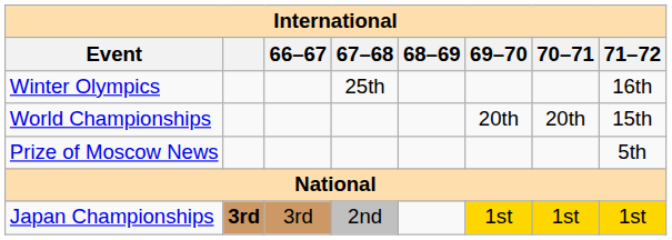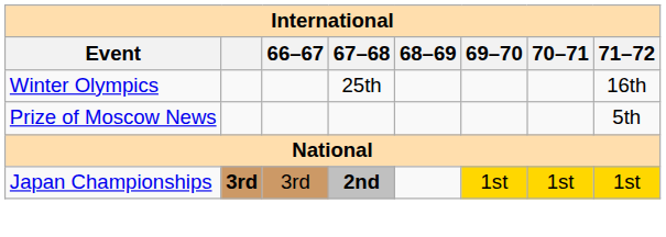 <table class="wikitable" style="text-align:center">
 <tr>
 <th style="background-color: #ffdead; " colspan=8 align=center>International</th>
 </tr>
 <tr>
 <th>Event</th>
 <th></th>
 <th>66–67</th>
 <th>67–68</th>
 <th>68–69</th>
 <th>69–70</th>
 <th>70–71</th>
 <th>71–72</th>
 </tr>
 <tr>
 <td align=left><a href='#'>Winter Olympics</a></td>
 <td></td>
 <td></td>
 <td>25th</td>
 <td></td>
 <td></td>
 <td></td>
 <td>16th</td>
 </tr>
 <tr>
-<td align=left><a href='#'>World Championships</a></td>
-<td></td>
-<td></td>
-<td></td>
-<td></td>
-<td>20th</td>
-<td>20th</td>
-<td>15th</td>
-</tr>
-<tr>
 <td align=left><a href='#'>Prize of Moscow News</a></td>
 <td></td>
 <td></td>
 <td></td>
 <td></td>
 <td></td>
 <td></td>
 <td>5th</td>
 </tr>
 <tr>
 <th style="background-color: #ffdead; " colspan=8 align=center>National</th>
 </tr>
 <tr>
 <td align=left><a href='#'>Japan Championships</a></td>
 <td bgcolor=cc9966><strong>3rd</strong></td>
 <td bgcolor=cc9966>3rd</td>
-<td bgcolor=silver>2nd</td>
+<td bgcolor=silver><strong>2nd</strong></td>
 <td></td>
 <td bgcolor=gold>1st</td>
 <td bgcolor=gold>1st</td>
 <td bgcolor=gold>1st</td>
 </tr>
 </table>
